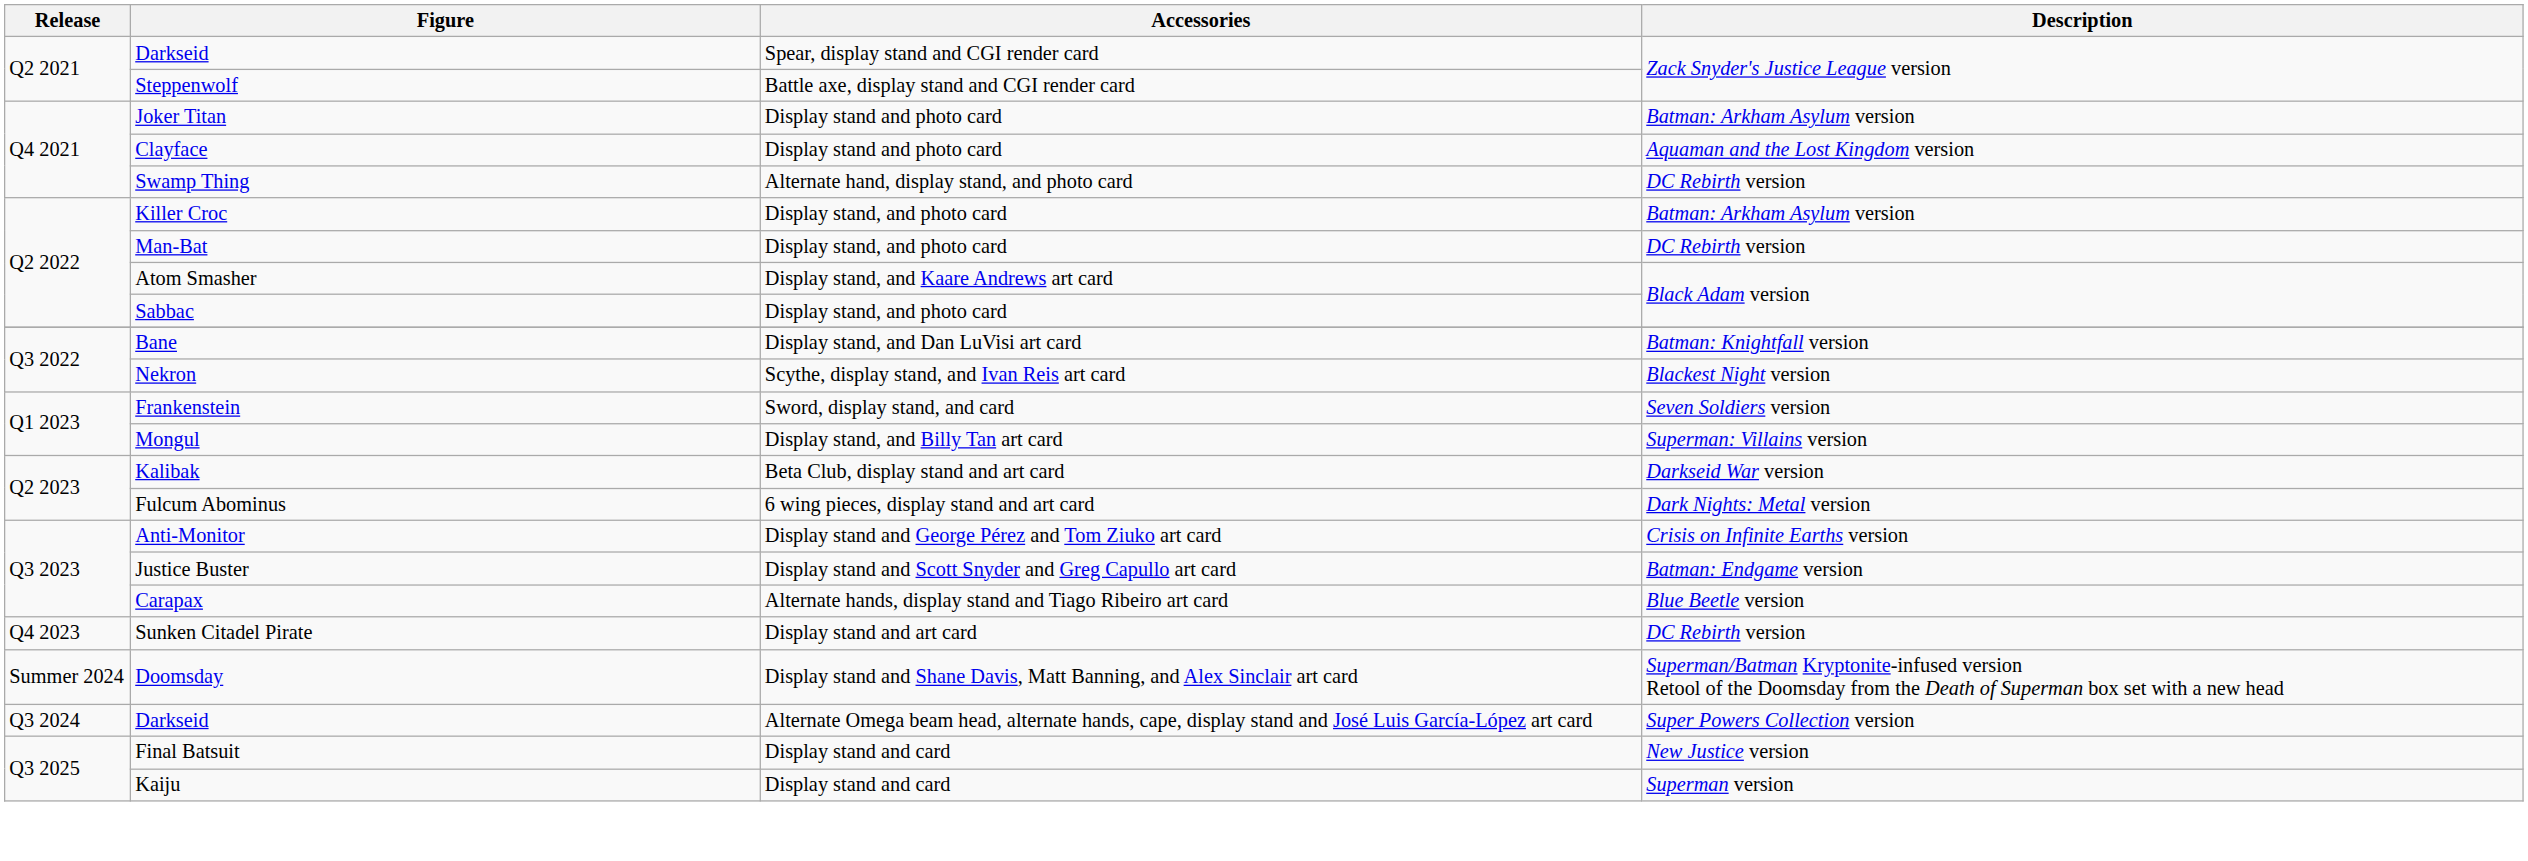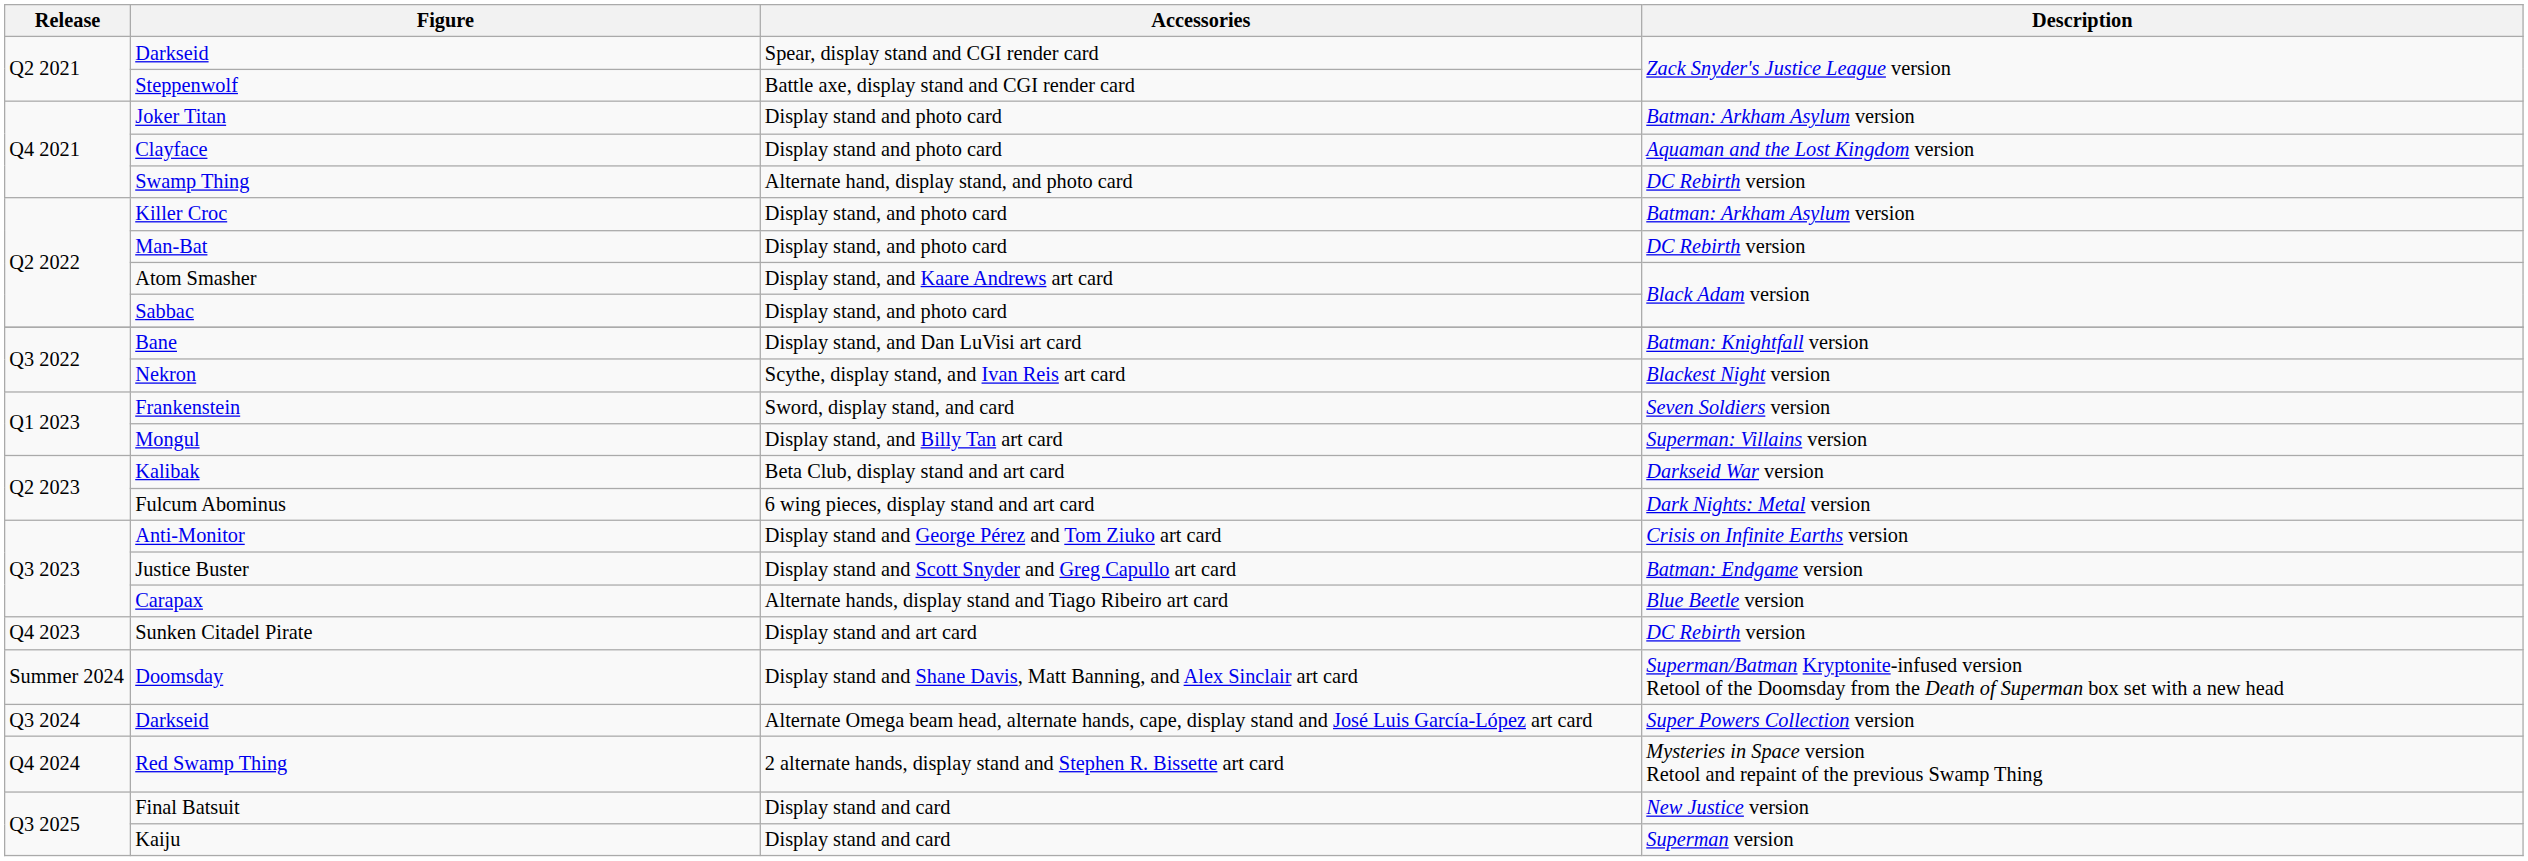 <table class="wikitable" style="width:100%;">
 <tr>
 <th width=5%!scope="col">Release</th>
 <th width=25%!scope="col">Figure</th>
 <th width=35%!scope="col">Accessories</th>
 <th width=35%!scope="col">Description</th>
 </tr>
 <tr>
 <td rowspan=2>Q2 2021</td>
 <td><a href='#'>Darkseid</a></td>
 <td>Spear, display stand and CGI render card</td>
 <td rowspan=2><em><a href='#'>Zack Snyder's Justice League</a></em> version</td>
 </tr>
 <tr>
 <td><a href='#'>Steppenwolf</a></td>
 <td>Battle axe, display stand and CGI render card</td>
 </tr>
 <tr>
 <td rowspan=3>Q4 2021</td>
 <td><a href='#'>Joker Titan</a></td>
 <td>Display stand and photo card</td>
 <td><em><a href='#'>Batman: Arkham Asylum</a></em> version</td>
 </tr>
 <tr>
 <td><a href='#'>Clayface</a></td>
 <td>Display stand and photo card</td>
 <td><em><a href='#'>Aquaman and the Lost Kingdom</a></em> version</td>
 </tr>
 <tr>
 <td><a href='#'>Swamp Thing</a></td>
 <td>Alternate hand, display stand, and photo card</td>
 <td><em><a href='#'>DC Rebirth</a></em> version</td>
 </tr>
 <tr>
 <td rowspan=4>Q2 2022</td>
 <td><a href='#'>Killer Croc</a></td>
 <td>Display stand, and photo card</td>
 <td><em><a href='#'>Batman: Arkham Asylum</a></em> version</td>
 </tr>
 <tr>
 <td><a href='#'>Man-Bat</a></td>
 <td>Display stand, and photo card</td>
 <td><em><a href='#'>DC Rebirth</a></em> version</td>
 </tr>
 <tr>
 <td>Atom Smasher</td>
 <td>Display stand, and <a href='#'>Kaare Andrews</a> art card</td>
 <td rowspan=2><em><a href='#'>Black Adam</a></em> version</td>
 </tr>
 <tr>
 <td><a href='#'>Sabbac</a></td>
 <td>Display stand, and photo card</td>
 </tr>
 <tr>
 </tr>
 <tr>
 <td rowspan=2>Q3 2022</td>
 <td><a href='#'>Bane</a></td>
 <td>Display stand, and Dan LuVisi art card</td>
 <td><em><a href='#'>Batman: Knightfall</a></em> version</td>
 </tr>
 <tr>
 <td><a href='#'>Nekron</a></td>
 <td>Scythe, display stand, and <a href='#'>Ivan Reis</a> art card</td>
 <td><em><a href='#'>Blackest Night</a></em> version</td>
 </tr>
 <tr>
 <td rowspan=2>Q1 2023</td>
 <td><a href='#'>Frankenstein</a></td>
 <td>Sword, display stand, and card</td>
 <td><em><a href='#'>Seven Soldiers</a></em> version</td>
 </tr>
 <tr>
 <td><a href='#'>Mongul</a></td>
 <td>Display stand, and <a href='#'>Billy Tan</a> art card</td>
 <td><em><a href='#'>Superman: Villains</a></em> version</td>
 </tr>
 <tr>
 <td rowspan=2>Q2 2023</td>
 <td><a href='#'>Kalibak</a></td>
 <td>Beta Club, display stand and art card</td>
 <td><em><a href='#'>Darkseid War</a></em> version</td>
 </tr>
 <tr>
 <td>Fulcum Abominus</td>
 <td>6 wing pieces, display stand and art card</td>
 <td><em><a href='#'>Dark Nights: Metal</a></em> version</td>
 </tr>
 <tr>
 <td rowspan=3>Q3 2023</td>
 <td><a href='#'>Anti-Monitor</a></td>
 <td>Display stand and <a href='#'>George Pérez</a> and <a href='#'>Tom Ziuko</a> art card</td>
 <td><em><a href='#'>Crisis on Infinite Earths</a></em> version</td>
 </tr>
 <tr>
 <td>Justice Buster</td>
 <td>Display stand and <a href='#'>Scott Snyder</a> and <a href='#'>Greg Capullo</a> art card</td>
 <td><em><a href='#'>Batman: Endgame</a></em> version</td>
 </tr>
 <tr>
 <td><a href='#'>Carapax</a></td>
 <td>Alternate hands, display stand and Tiago Ribeiro art card</td>
 <td><em><a href='#'>Blue Beetle</a></em> version</td>
 </tr>
 <tr>
 <td>Q4 2023</td>
 <td>Sunken Citadel Pirate</td>
 <td>Display stand and art card</td>
 <td><em><a href='#'>DC Rebirth</a></em> version</td>
 </tr>
 <tr>
 <td>Summer 2024</td>
 <td><a href='#'>Doomsday</a></td>
 <td>Display stand and <a href='#'>Shane Davis</a>, Matt Banning, and <a href='#'>Alex Sinclair</a> art card</td>
 <td><em><a href='#'>Superman/Batman</a></em> <a href='#'>Kryptonite</a>-infused version<br>Retool of the Doomsday from the <em>Death of Superman</em> box set with a new head</td>
 </tr>
 <tr>
 <td>Q3 2024</td>
 <td><a href='#'>Darkseid</a></td>
 <td>Alternate Omega beam head, alternate hands, cape, display stand and <a href='#'>José Luis García-López</a> art card</td>
 <td><em><a href='#'>Super Powers Collection</a></em> version</td>
 </tr>
 <tr>
+<td>Q4 2024</td>
+<td><a href='#'>Red Swamp Thing</a></td>
+<td>2 alternate hands, display stand and <a href='#'>Stephen R. Bissette</a> art card</td>
+<td><em>Mysteries in Space</em> version<br>Retool and repaint of the previous Swamp Thing</td>
+</tr>
+<tr>
 <td rowspan=2>Q3 2025</td>
 <td>Final Batsuit</td>
 <td>Display stand and card</td>
 <td><em><a href='#'>New Justice</a></em> version</td>
 </tr>
 <tr>
 <td>Kaiju</td>
 <td>Display stand and card</td>
 <td><em><a href='#'>Superman</a></em> version</td>
 </tr>
 </table>
